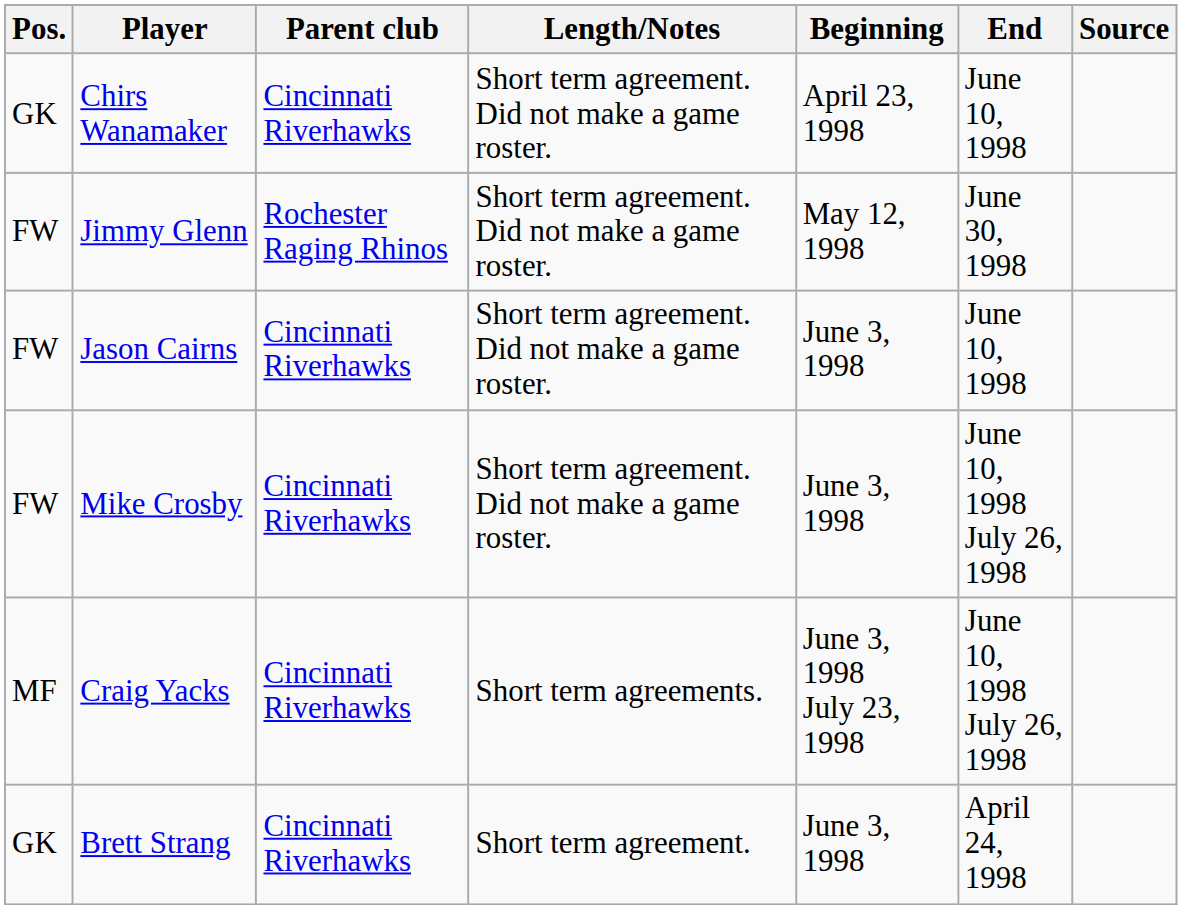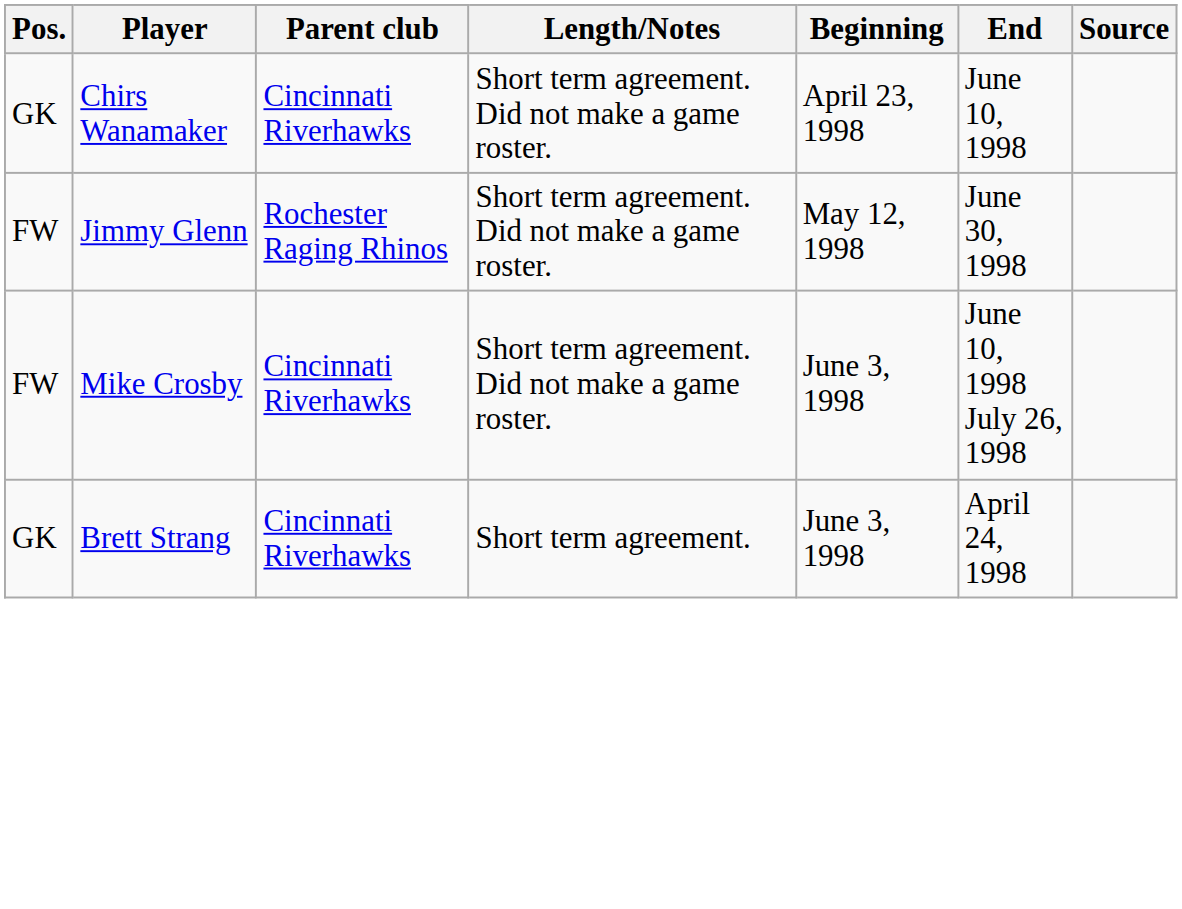 <table class="wikitable sortable" style="text-align: left">
 <tr>
 <th><strong>Pos.</strong></th>
 <th><strong>Player</strong></th>
 <th><strong>Parent club</strong></th>
 <th><strong>Length/Notes</strong></th>
 <th><strong>Beginning</strong></th>
 <th><strong>End</strong></th>
 <th><strong>Source</strong></th>
 </tr>
 <tr>
 <td>GK</td>
 <td> <a href='#'>Chirs Wanamaker</a></td>
 <td> <a href='#'>Cincinnati Riverhawks</a></td>
 <td>Short term agreement. Did not make a game roster.</td>
 <td>April 23, 1998</td>
 <td>June 10, 1998</td>
 <td align=center></td>
 </tr>
 <tr>
 <td>FW</td>
 <td> <a href='#'>Jimmy Glenn</a></td>
 <td> <a href='#'>Rochester Raging Rhinos</a></td>
 <td>Short term agreement. Did not make a game roster.</td>
 <td>May 12, 1998</td>
 <td>June 30, 1998</td>
 <td align=center></td>
 </tr>
 <tr>
 <td>FW</td>
-<td> <a href='#'>Jason Cairns</a></td>
-<td> <a href='#'>Cincinnati Riverhawks</a></td>
-<td>Short term agreement. Did not make a game roster.</td>
-<td>June 3, 1998</td>
-<td>June 10, 1998</td>
-<td align=center></td>
-</tr>
-<tr>
-<td>FW</td>
 <td> <a href='#'>Mike Crosby</a></td>
 <td> <a href='#'>Cincinnati Riverhawks</a></td>
 <td>Short term agreement. Did not make a game roster.</td>
 <td>June 3, 1998</td>
-<td>June 10, 1998 <br>July 26, 1998</td>
-<td align=center></td>
-</tr>
-<tr>
-<td>MF</td>
-<td> <a href='#'>Craig Yacks</a></td>
-<td> <a href='#'>Cincinnati Riverhawks</a></td>
-<td>Short term agreements.</td>
-<td>June 3, 1998<br>July 23, 1998</td>
 <td>June 10, 1998 <br>July 26, 1998</td>
 <td align=center></td>
 </tr>
 <tr>
 <td>GK</td>
 <td> <a href='#'>Brett Strang</a></td>
 <td> <a href='#'>Cincinnati Riverhawks</a></td>
 <td>Short term agreement.</td>
 <td>June 3, 1998</td>
 <td>April 24, 1998</td>
 <td align=center></td>
 </tr>
 </table>
